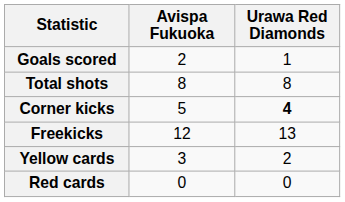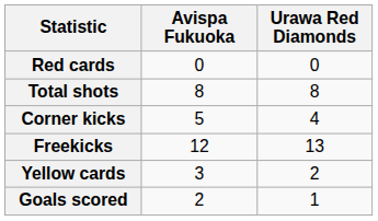 <table class="wikitable plainrowheaders" style="text-align: center">
 <tr>
 <th scope=col width=120>Statistic</th>
 <th scope=col width=100>Avispa Fukuoka</th>
 <th scope=col width=100>Urawa Red Diamonds</th>
 </tr>
 <tr>
-<th scope=row>Goals scored</th>
-<td>2</td>
-<td>1</td>
+<th scope=row>Red cards</th>
+<td>0</td>
+<td>0</td>
 </tr>
 <tr>
 <th scope=row>Total shots</th>
 <td>8</td>
 <td>8</td>
 </tr>
 <tr>
 <th scope=row>Corner kicks</th>
 <td>5</td>
-<td><strong>4</strong></td>
+<td>4</td>
 </tr>
 <tr>
 <th scope=row>Freekicks</th>
 <td>12</td>
 <td>13</td>
 </tr>
 <tr>
 <th scope=row>Yellow cards</th>
 <td>3</td>
 <td>2</td>
 </tr>
 <tr>
-<th scope=row>Red cards</th>
-<td>0</td>
-<td>0</td>
+<th scope=row>Goals scored</th>
+<td>2</td>
+<td>1</td>
 </tr>
 </table>
